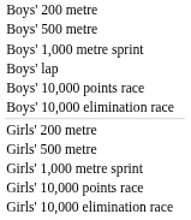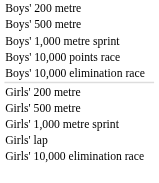 <table>
 <tr>
 <td>Boys' 200 metre</td>
 <td></td>
 <td></td>
 <td></td>
 </tr>
 <tr>
 <td>Boys' 500 metre</td>
 <td></td>
 <td></td>
 <td></td>
 </tr>
 <tr>
 <td>Boys' 1,000 metre sprint</td>
-<td></td>
-<td></td>
-<td></td>
-</tr>
-<tr>
-<td>Boys' lap</td>
 <td></td>
 <td></td>
 <td></td>
 </tr>
 <tr>
 <td>Boys' 10,000 points race</td>
 <td></td>
 <td></td>
 <td></td>
 </tr>
 <tr>
 <td>Boys' 10,000 elimination race</td>
 <td></td>
 <td></td>
 <td></td>
 </tr>
 <tr bgcolor=#ddd>
 <td colspan=4></td>
 </tr>
 <tr>
 <td>Girls' 200 metre</td>
 <td></td>
 <td></td>
 <td></td>
 </tr>
 <tr>
 <td>Girls' 500 metre</td>
 <td></td>
 <td></td>
 <td></td>
 </tr>
 <tr>
 <td>Girls' 1,000 metre sprint</td>
 <td></td>
 <td></td>
 <td></td>
 </tr>
 <tr>
-<td>Girls' 10,000 points race</td>
+<td>Girls' lap</td>
 <td></td>
 <td></td>
 <td></td>
 </tr>
 <tr>
 <td>Girls' 10,000 elimination race</td>
 <td></td>
 <td></td>
 <td></td>
 </tr>
 </table>
